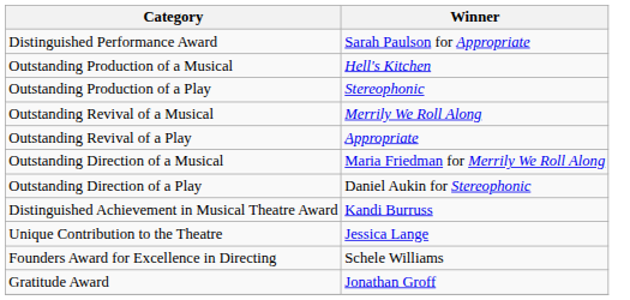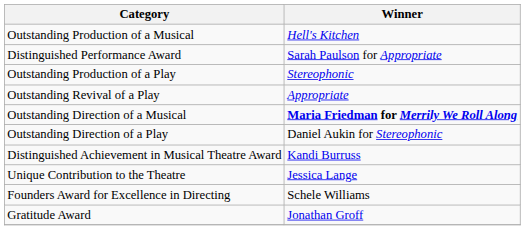 <table class="wikitable">
 <tr>
 <th>Category</th>
 <th>Winner</th>
 </tr>
 <tr>
+<td>Outstanding Production of a Musical</td>
+<td><em><a href='#'>Hell's Kitchen</a></em></td>
+</tr>
+<tr>
 <td>Distinguished Performance Award</td>
 <td><a href='#'>Sarah Paulson</a> for <em><a href='#'>Appropriate</a></em></td>
 </tr>
 <tr>
-<td>Outstanding Production of a Musical</td>
-<td><em><a href='#'>Hell's Kitchen</a></em></td>
-</tr>
-<tr>
 <td>Outstanding Production of a Play</td>
 <td><em><a href='#'>Stereophonic</a></em></td>
-</tr>
-<tr>
-<td>Outstanding Revival of a Musical</td>
-<td><em><a href='#'>Merrily We Roll Along</a></em></td>
 </tr>
 <tr>
 <td>Outstanding Revival of a Play</td>
 <td><em><a href='#'>Appropriate</a></em></td>
 </tr>
 <tr>
 <td>Outstanding Direction of a Musical</td>
-<td><a href='#'>Maria Friedman</a> for <em><a href='#'>Merrily We Roll Along</a></em></td>
+<td><strong><a href='#'>Maria Friedman</a> for <em><a href='#'>Merrily We Roll Along</a></em></strong></td>
 </tr>
 <tr>
 <td>Outstanding Direction of a Play</td>
 <td>Daniel Aukin for <em><a href='#'>Stereophonic</a></em></td>
 </tr>
 <tr>
 <td>Distinguished Achievement in Musical Theatre Award</td>
 <td><a href='#'>Kandi Burruss</a></td>
 </tr>
 <tr>
 <td>Unique Contribution to the Theatre</td>
 <td><a href='#'>Jessica Lange</a></td>
 </tr>
 <tr>
 <td>Founders Award for Excellence in Directing</td>
 <td>Schele Williams</td>
 </tr>
 <tr>
 <td>Gratitude Award</td>
 <td><a href='#'>Jonathan Groff</a></td>
 </tr>
 <tr>
 </tr>
 </table>
